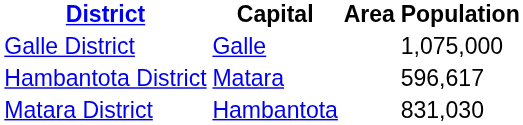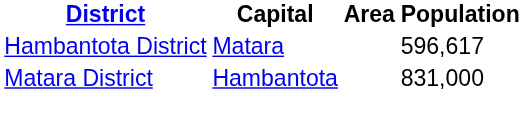 <table>
 <tr>
 <th><a href='#'>District</a></th>
 <th>Capital</th>
 <th>Area</th>
 <th>Population</th>
-</tr>
-<tr>
-<td><a href='#'>Galle District</a></td>
-<td><a href='#'>Galle</a></td>
-<td></td>
-<td>1,075,000</td>
 </tr>
 <tr>
 <td><a href='#'>Hambantota District</a></td>
 <td><a href='#'>Matara</a></td>
 <td></td>
 <td>596,617</td>
 </tr>
 <tr>
 <td><a href='#'>Matara District</a></td>
 <td><a href='#'>Hambantota</a></td>
 <td></td>
-<td>831,030</td>
+<td>831,000</td>
 </tr>
 </table>
